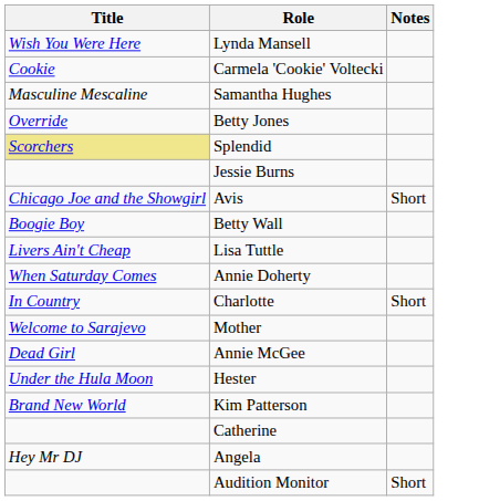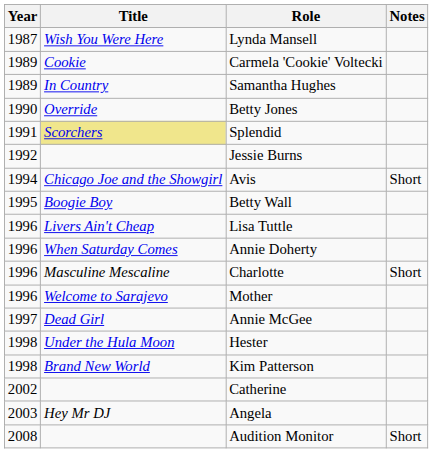 <table class="wikitable sortable">
 <tr>
+<th>Year</th>
 <th>Title</th>
 <th>Role</th>
 <th class="unsortable">Notes</th>
 </tr>
 <tr>
+<td>1987</td>
 <td><em><a href='#'>Wish You Were Here</a></em></td>
 <td>Lynda Mansell</td>
 <td></td>
 </tr>
 <tr>
+<td>1989</td>
 <td><em><a href='#'>Cookie</a></em></td>
 <td>Carmela 'Cookie' Voltecki</td>
 <td></td>
 </tr>
 <tr>
-<td><em>Masculine Mescaline</em></td>
+<td>1989</td>
+<td><em><a href='#'>In Country</a></em></td>
 <td>Samantha Hughes</td>
 <td></td>
 </tr>
 <tr>
+<td>1990</td>
 <td><em><a href='#'>Override</a></em></td>
 <td>Betty Jones</td>
 <td></td>
 </tr>
 <tr>
+<td>1991</td>
 <td style="background: khaki;"><em><a href='#'>Scorchers</a></em></td>
 <td>Splendid</td>
 <td></td>
 </tr>
 <tr>
+<td>1992</td>
 <td><em></em></td>
 <td>Jessie Burns</td>
 <td></td>
 </tr>
 <tr>
+<td>1994</td>
 <td><em><a href='#'>Chicago Joe and the Showgirl</a></em></td>
 <td>Avis</td>
 <td>Short</td>
 </tr>
 <tr>
+<td>1995</td>
 <td><em><a href='#'>Boogie Boy</a></em></td>
 <td>Betty Wall</td>
 <td></td>
 </tr>
 <tr>
+<td>1996</td>
 <td><em><a href='#'>Livers Ain't Cheap</a></em></td>
 <td>Lisa Tuttle</td>
 <td></td>
 </tr>
 <tr>
+<td>1996</td>
 <td><em><a href='#'>When Saturday Comes</a></em></td>
 <td>Annie Doherty</td>
 <td></td>
 </tr>
 <tr>
-<td><em><a href='#'>In Country</a></em></td>
+<td>1996</td>
+<td><em>Masculine Mescaline</em></td>
 <td>Charlotte</td>
 <td>Short</td>
 </tr>
 <tr>
+<td>1996</td>
 <td><em><a href='#'>Welcome to Sarajevo</a></em></td>
 <td>Mother</td>
 <td></td>
 </tr>
 <tr>
+<td>1997</td>
 <td><em><a href='#'>Dead Girl</a></em></td>
 <td>Annie McGee</td>
 <td></td>
 </tr>
 <tr>
+<td>1998</td>
 <td><em><a href='#'>Under the Hula Moon</a></em></td>
 <td>Hester</td>
 <td></td>
 </tr>
 <tr>
+<td>1998</td>
 <td><em><a href='#'>Brand New World</a></em></td>
 <td>Kim Patterson</td>
 <td></td>
 </tr>
 <tr>
+<td>2002</td>
 <td><em></em></td>
 <td>Catherine</td>
 <td></td>
 </tr>
 <tr>
+<td>2003</td>
 <td><em>Hey Mr DJ</em></td>
 <td>Angela</td>
 <td></td>
 </tr>
 <tr>
+<td>2008</td>
 <td><em></em></td>
 <td>Audition Monitor</td>
 <td>Short</td>
 </tr>
 </table>
